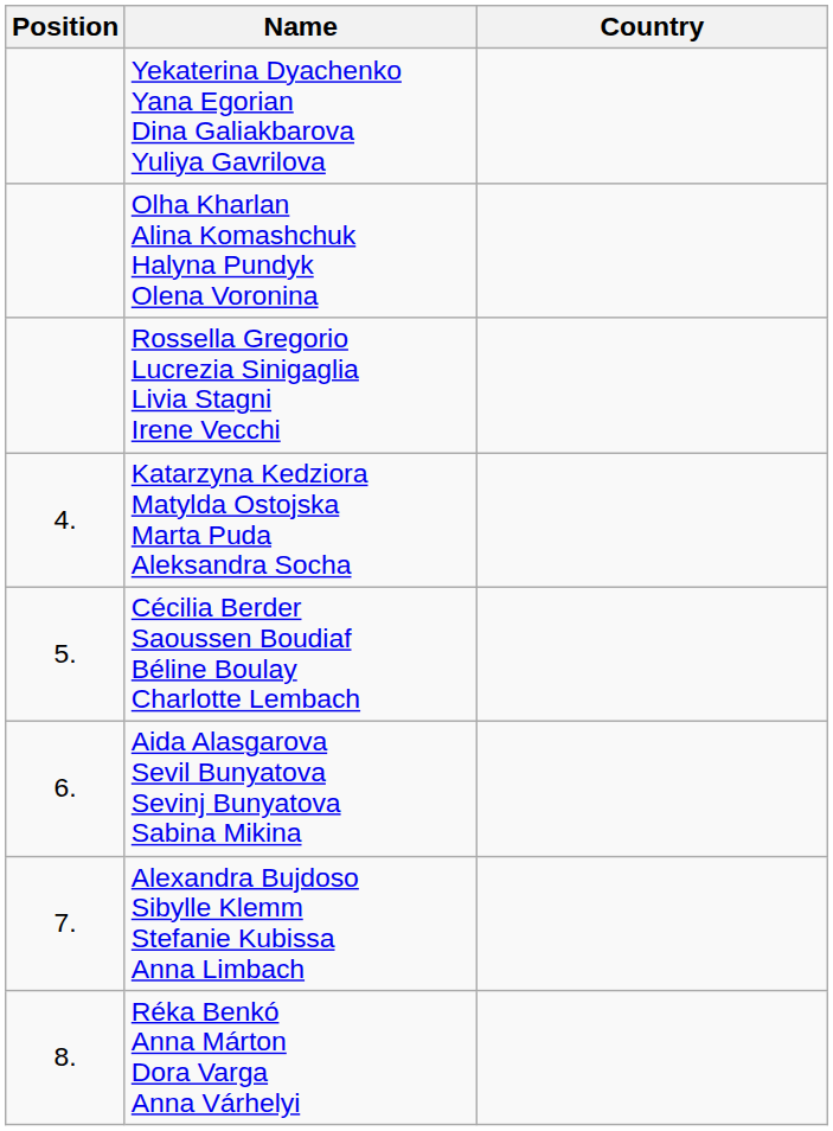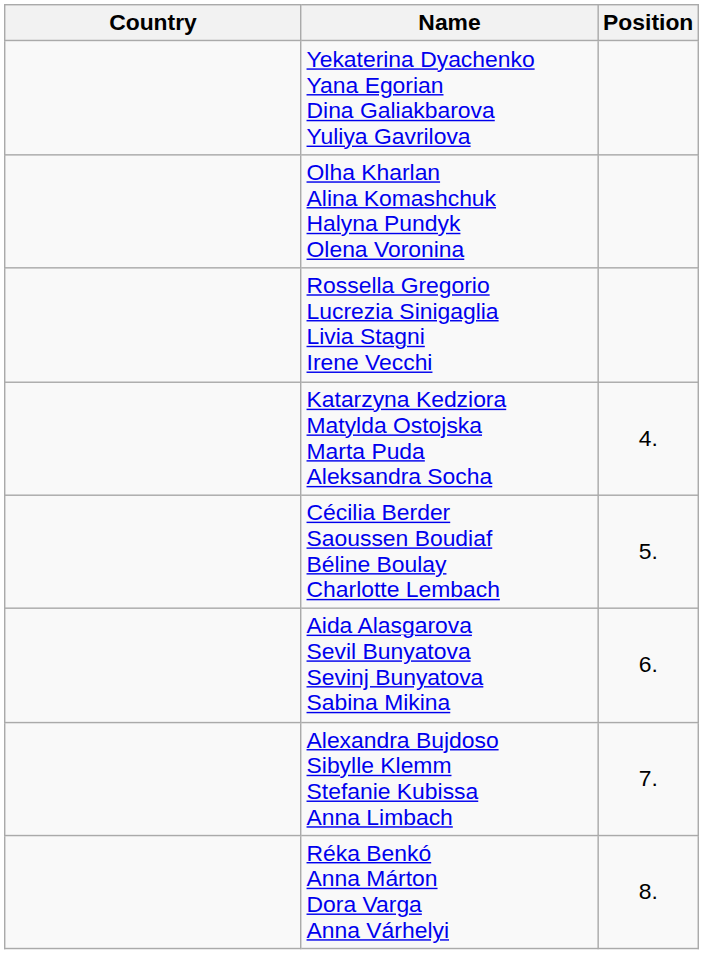 <table class="wikitable">
 <tr>
+<th width="200">Country</th>
+<th width="200">Name</th>
 <th width="20">Position</th>
-<th width="200">Name</th>
-<th width="200">Country</th>
 </tr>
 <tr>
+<td></td>
+<td><a href='#'>Yekaterina Dyachenko</a><br><a href='#'>Yana Egorian</a><br><a href='#'>Dina Galiakbarova</a><br><a href='#'>Yuliya Gavrilova</a></td>
 <td align="center"></td>
-<td><a href='#'>Yekaterina Dyachenko</a><br><a href='#'>Yana Egorian</a><br><a href='#'>Dina Galiakbarova</a><br><a href='#'>Yuliya Gavrilova</a></td>
-<td></td>
 </tr>
 <tr>
+<td></td>
+<td><a href='#'>Olha Kharlan</a><br><a href='#'>Alina Komashchuk</a><br><a href='#'>Halyna Pundyk</a><br><a href='#'>Olena Voronina</a></td>
 <td align="center"></td>
-<td><a href='#'>Olha Kharlan</a><br><a href='#'>Alina Komashchuk</a><br><a href='#'>Halyna Pundyk</a><br><a href='#'>Olena Voronina</a></td>
-<td></td>
 </tr>
 <tr>
+<td></td>
+<td><a href='#'>Rossella Gregorio</a><br><a href='#'>Lucrezia Sinigaglia</a><br><a href='#'>Livia Stagni</a><br><a href='#'>Irene Vecchi</a></td>
 <td align="center"></td>
-<td><a href='#'>Rossella Gregorio</a><br><a href='#'>Lucrezia Sinigaglia</a><br><a href='#'>Livia Stagni</a><br><a href='#'>Irene Vecchi</a></td>
-<td></td>
 </tr>
 <tr>
+<td></td>
+<td><a href='#'>Katarzyna Kedziora</a><br><a href='#'>Matylda Ostojska</a><br><a href='#'>Marta Puda</a><br><a href='#'>Aleksandra Socha</a></td>
 <td align="center">4.</td>
-<td><a href='#'>Katarzyna Kedziora</a><br><a href='#'>Matylda Ostojska</a><br><a href='#'>Marta Puda</a><br><a href='#'>Aleksandra Socha</a></td>
-<td></td>
 </tr>
 <tr>
+<td></td>
+<td><a href='#'>Cécilia Berder</a><br><a href='#'>Saoussen Boudiaf</a><br><a href='#'>Béline Boulay</a><br><a href='#'>Charlotte Lembach</a></td>
 <td align="center">5.</td>
-<td><a href='#'>Cécilia Berder</a><br><a href='#'>Saoussen Boudiaf</a><br><a href='#'>Béline Boulay</a><br><a href='#'>Charlotte Lembach</a></td>
-<td></td>
 </tr>
 <tr>
+<td></td>
+<td><a href='#'>Aida Alasgarova</a><br><a href='#'>Sevil Bunyatova</a><br><a href='#'>Sevinj Bunyatova</a><br><a href='#'>Sabina Mikina</a></td>
 <td align="center">6.</td>
-<td><a href='#'>Aida Alasgarova</a><br><a href='#'>Sevil Bunyatova</a><br><a href='#'>Sevinj Bunyatova</a><br><a href='#'>Sabina Mikina</a></td>
-<td></td>
 </tr>
 <tr>
+<td></td>
+<td><a href='#'>Alexandra Bujdoso</a><br><a href='#'>Sibylle Klemm</a><br><a href='#'>Stefanie Kubissa</a><br><a href='#'>Anna Limbach</a></td>
 <td align="center">7.</td>
-<td><a href='#'>Alexandra Bujdoso</a><br><a href='#'>Sibylle Klemm</a><br><a href='#'>Stefanie Kubissa</a><br><a href='#'>Anna Limbach</a></td>
-<td></td>
 </tr>
 <tr>
+<td></td>
+<td><a href='#'>Réka Benkó</a><br><a href='#'>Anna Márton</a><br><a href='#'>Dora Varga</a><br><a href='#'>Anna Várhelyi</a></td>
 <td align="center">8.</td>
-<td><a href='#'>Réka Benkó</a><br><a href='#'>Anna Márton</a><br><a href='#'>Dora Varga</a><br><a href='#'>Anna Várhelyi</a></td>
-<td></td>
 </tr>
 </table>
